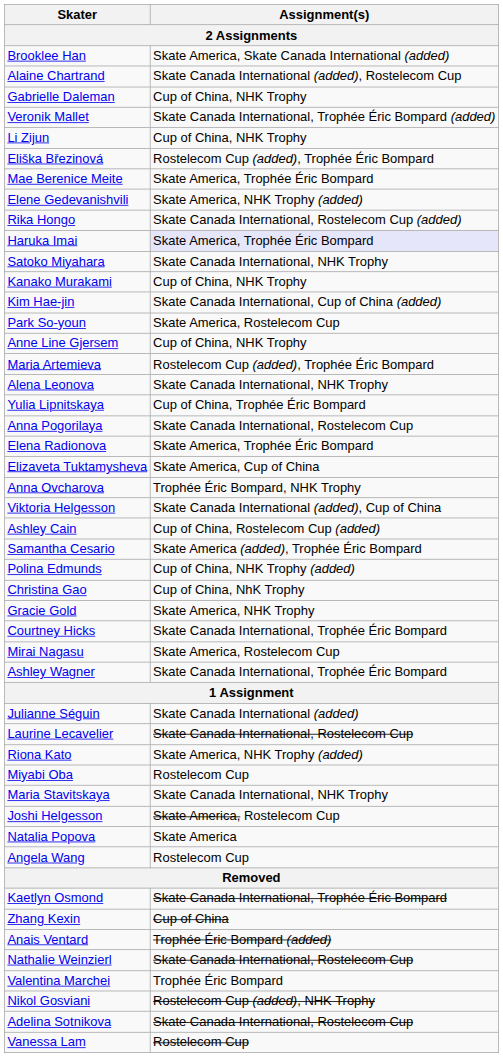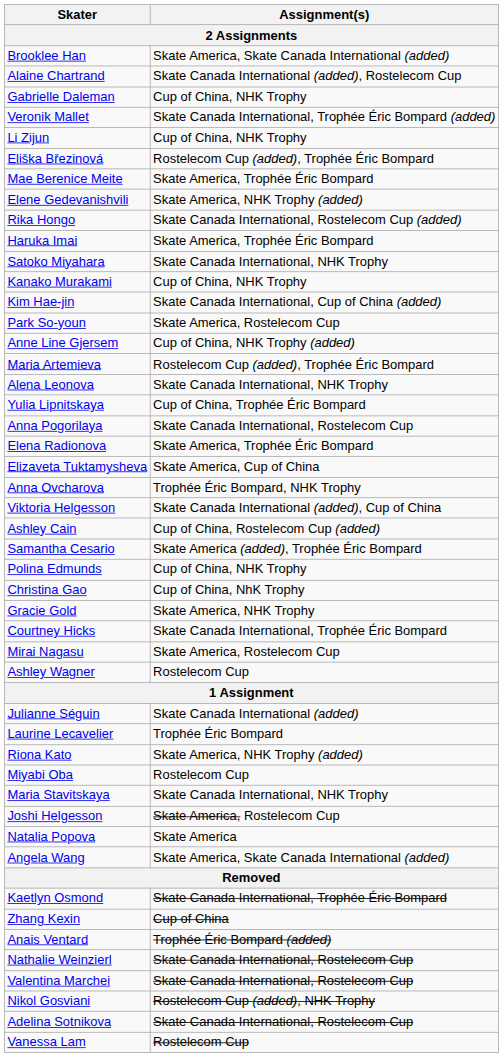 <table class="wikitable">
 <tr>
 <th>Skater</th>
 <th>Assignment(s)</th>
 </tr>
 <tr>
 <th colspan=3>2 Assignments</th>
 </tr>
 <tr>
 <td> <a href='#'>Brooklee Han</a></td>
 <td>Skate America, Skate Canada International <em>(added)</em></td>
 </tr>
 <tr>
 <td> <a href='#'>Alaine Chartrand</a></td>
 <td>Skate Canada International <em>(added)</em>, Rostelecom Cup</td>
 </tr>
 <tr>
 <td> <a href='#'>Gabrielle Daleman</a></td>
 <td>Cup of China, NHK Trophy</td>
 </tr>
 <tr>
 <td> <a href='#'>Veronik Mallet</a></td>
 <td>Skate Canada International, Trophée Éric Bompard <em>(added)</em></td>
 </tr>
 <tr>
 <td> <a href='#'>Li Zijun</a></td>
 <td>Cup of China, NHK Trophy</td>
 </tr>
 <tr>
 <td> <a href='#'>Eliška Březinová</a></td>
 <td>Rostelecom Cup <em>(added)</em>, Trophée Éric Bompard</td>
 </tr>
 <tr>
 <td> <a href='#'>Mae Berenice Meite</a></td>
 <td>Skate America, Trophée Éric Bompard</td>
 </tr>
 <tr>
 <td> <a href='#'>Elene Gedevanishvili</a></td>
 <td>Skate America, NHK Trophy <em>(added)</em></td>
 </tr>
 <tr>
 <td> <a href='#'>Rika Hongo</a></td>
 <td>Skate Canada International, Rostelecom Cup <em>(added)</em></td>
 </tr>
 <tr>
 <td> <a href='#'>Haruka Imai</a></td>
-<td style="background: lavender;">Skate America, Trophée Éric Bompard</td>
+<td>Skate America, Trophée Éric Bompard</td>
 </tr>
 <tr>
 <td> <a href='#'>Satoko Miyahara</a></td>
 <td>Skate Canada International, NHK Trophy</td>
 </tr>
 <tr>
 <td> <a href='#'>Kanako Murakami</a></td>
 <td>Cup of China, NHK Trophy</td>
 </tr>
 <tr>
 <td> <a href='#'>Kim Hae-jin</a></td>
 <td>Skate Canada International, Cup of China <em>(added)</em></td>
 </tr>
 <tr>
 <td> <a href='#'>Park So-youn</a></td>
 <td>Skate America, Rostelecom Cup</td>
 </tr>
 <tr>
 <td> <a href='#'>Anne Line Gjersem</a></td>
-<td>Cup of China, NHK Trophy</td>
+<td>Cup of China, NHK Trophy <em>(added)</em></td>
 </tr>
 <tr>
 <td> <a href='#'>Maria Artemieva</a></td>
 <td>Rostelecom Cup <em>(added)</em>, Trophée Éric Bompard</td>
 </tr>
 <tr>
 <td> <a href='#'>Alena Leonova</a></td>
 <td>Skate Canada International, NHK Trophy</td>
 </tr>
 <tr>
 <td> <a href='#'>Yulia Lipnitskaya</a></td>
 <td>Cup of China, Trophée Éric Bompard</td>
 </tr>
 <tr>
 <td> <a href='#'>Anna Pogorilaya</a></td>
 <td>Skate Canada International, Rostelecom Cup</td>
 </tr>
 <tr>
 <td> <a href='#'>Elena Radionova</a></td>
 <td>Skate America, Trophée Éric Bompard</td>
 </tr>
 <tr>
 <td> <a href='#'>Elizaveta Tuktamysheva</a></td>
 <td>Skate America, Cup of China</td>
 </tr>
 <tr>
 <td> <a href='#'>Anna Ovcharova</a></td>
 <td>Trophée Éric Bompard, NHK Trophy</td>
 </tr>
 <tr>
 <td> <a href='#'>Viktoria Helgesson</a></td>
 <td>Skate Canada International <em>(added)</em>, Cup of China</td>
 </tr>
 <tr>
 <td> <a href='#'>Ashley Cain</a></td>
 <td>Cup of China, Rostelecom Cup <em>(added)</em></td>
 </tr>
 <tr>
 <td> <a href='#'>Samantha Cesario</a></td>
 <td>Skate America <em>(added)</em>, Trophée Éric Bompard</td>
 </tr>
 <tr>
 <td> <a href='#'>Polina Edmunds</a></td>
-<td>Cup of China, NHK Trophy <em>(added)</em></td>
+<td>Cup of China, NHK Trophy</td>
 </tr>
 <tr>
 <td> <a href='#'>Christina Gao</a></td>
 <td>Cup of China, NhK Trophy</td>
 </tr>
 <tr>
 <td> <a href='#'>Gracie Gold</a></td>
 <td>Skate America, NHK Trophy</td>
 </tr>
 <tr>
 <td> <a href='#'>Courtney Hicks</a></td>
 <td>Skate Canada International, Trophée Éric Bompard</td>
 </tr>
 <tr>
 <td> <a href='#'>Mirai Nagasu</a></td>
 <td>Skate America, Rostelecom Cup</td>
 </tr>
 <tr>
 <td> <a href='#'>Ashley Wagner</a></td>
-<td>Skate Canada International, Trophée Éric Bompard</td>
+<td>Rostelecom Cup</td>
 </tr>
 <tr>
 <th colspan=3>1 Assignment</th>
 </tr>
 <tr>
 <td> <a href='#'>Julianne Séguin</a></td>
 <td>Skate Canada International <em>(added)</em></td>
 </tr>
 <tr>
 <td> <a href='#'>Laurine Lecavelier</a></td>
-<td><s>Skate Canada International, Rostelecom Cup</s></td>
+<td>Trophée Éric Bompard</td>
 </tr>
 <tr>
 <td> <a href='#'>Riona Kato</a></td>
 <td>Skate America, NHK Trophy <em>(added)</em></td>
 </tr>
 <tr>
 <td> <a href='#'>Miyabi Oba</a></td>
 <td>Rostelecom Cup</td>
 </tr>
 <tr>
 <td> <a href='#'>Maria Stavitskaya</a></td>
 <td>Skate Canada International, NHK Trophy</td>
 </tr>
 <tr>
 <td> <a href='#'>Joshi Helgesson</a></td>
 <td><s>Skate America,</s> Rostelecom Cup</td>
 </tr>
 <tr>
 <td> <a href='#'>Natalia Popova</a></td>
 <td>Skate America</td>
 </tr>
 <tr>
 <td> <a href='#'>Angela Wang</a></td>
-<td>Rostelecom Cup</td>
+<td>Skate America, Skate Canada International <em>(added)</em></td>
 </tr>
 <tr>
 <th colspan=3>Removed</th>
 </tr>
 <tr>
 <td> <a href='#'>Kaetlyn Osmond</a></td>
 <td><s>Skate Canada International, Trophée Éric Bompard</s></td>
 </tr>
 <tr>
 <td> <a href='#'>Zhang Kexin</a></td>
 <td><s>Cup of China</s></td>
 </tr>
 <tr>
 <td> <a href='#'>Anais Ventard</a></td>
 <td><s>Trophée Éric Bompard <em>(added)</em></s></td>
 </tr>
 <tr>
 <td> <a href='#'>Nathalie Weinzierl</a></td>
 <td><s>Skate Canada International, Rostelecom Cup</s></td>
 </tr>
 <tr>
 <td> <a href='#'>Valentina Marchei</a></td>
-<td>Trophée Éric Bompard</td>
+<td><s>Skate Canada International, Rostelecom Cup</s></td>
 </tr>
 <tr>
 <td> <a href='#'>Nikol Gosviani</a></td>
 <td><s>Rostelecom Cup <em>(added)</em>, NHK Trophy</s></td>
 </tr>
 <tr>
 <td> <a href='#'>Adelina Sotnikova</a></td>
 <td><s>Skate Canada International, Rostelecom Cup</s></td>
 </tr>
 <tr>
 <td> <a href='#'>Vanessa Lam</a></td>
 <td><s>Rostelecom Cup</s></td>
 </tr>
 </table>
